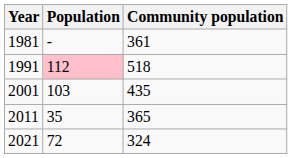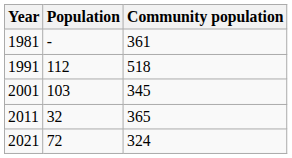 <table class="wikitable">
 <tr>
 <th>Year</th>
 <th>Population</th>
 <th>Community population</th>
 </tr>
 <tr>
 <td>1981</td>
 <td>-</td>
 <td>361</td>
 </tr>
 <tr>
 <td>1991</td>
-<td style="background: pink;">112</td>
+<td>112</td>
 <td>518</td>
 </tr>
 <tr>
 <td>2001</td>
 <td>103</td>
-<td>435</td>
+<td>345</td>
 </tr>
 <tr>
 <td>2011</td>
-<td>35</td>
+<td>32</td>
 <td>365</td>
 </tr>
 <tr>
 <td>2021</td>
 <td>72</td>
 <td>324</td>
 </tr>
 </table>
